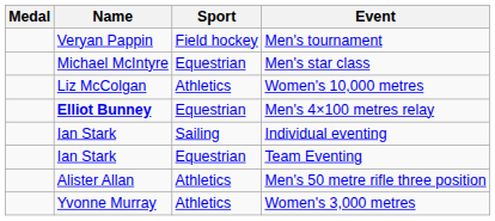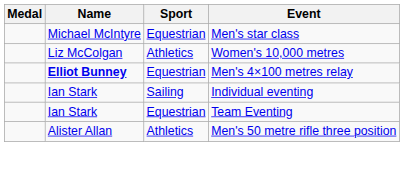 <table class="wikitable sortable">
 <tr>
 <th>Medal</th>
 <th>Name</th>
 <th>Sport</th>
 <th>Event</th>
-</tr>
-<tr>
-<td></td>
-<td><a href='#'>Veryan Pappin</a></td>
-<td><a href='#'>Field hockey</a></td>
-<td><a href='#'>Men's tournament</a></td>
 </tr>
 <tr>
 <td></td>
 <td><a href='#'>Michael McIntyre</a></td>
 <td><a href='#'>Equestrian</a></td>
 <td><a href='#'>Men's star class</a></td>
 </tr>
 <tr>
 <td></td>
 <td><a href='#'>Liz McColgan</a></td>
 <td><a href='#'>Athletics</a></td>
 <td><a href='#'>Women's 10,000 metres</a></td>
 </tr>
 <tr>
 <td></td>
 <td><strong><a href='#'>Elliot Bunney</a></strong></td>
 <td><a href='#'>Equestrian</a></td>
 <td><a href='#'>Men's 4×100 metres relay</a></td>
 </tr>
 <tr>
 <td></td>
 <td><a href='#'>Ian Stark</a></td>
 <td><a href='#'>Sailing</a></td>
 <td><a href='#'>Individual eventing</a></td>
 </tr>
 <tr>
 <td></td>
 <td><a href='#'>Ian Stark</a></td>
 <td><a href='#'>Equestrian</a></td>
 <td><a href='#'>Team Eventing</a></td>
 </tr>
 <tr>
 <td></td>
 <td><a href='#'>Alister Allan</a></td>
 <td><a href='#'>Athletics</a></td>
 <td><a href='#'>Men's 50 metre rifle three position</a></td>
 </tr>
-<tr>
-<td></td>
-<td><a href='#'>Yvonne Murray</a></td>
-<td><a href='#'>Athletics</a></td>
-<td><a href='#'>Women's 3,000 metres</a></td>
-</tr>
 </table>
